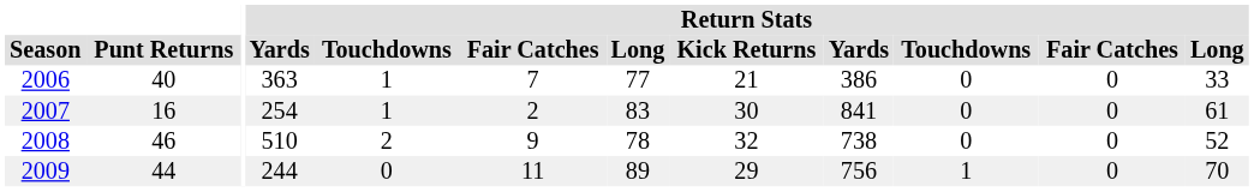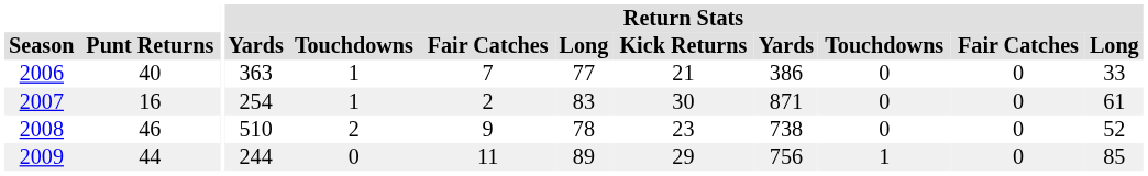 <table BORDER="0" CELLPADDING="1" CELLSPACING="0" width="65%">
 <tr ALIGN="center" bgcolor="#e0e0e0">
 <th ALIGN="center" colspan="2" bgcolor="#ffffff"></th>
 <th ALIGN="center" rowspan="99" bgcolor="#ffffff"></th>
 <th ALIGN="center" colspan="10">Return Stats</th>
 </tr>
 <tr bgcolor="#e0e0e0">
 <th ALIGN="center">Season</th>
 <th ALIGN="center">Punt Returns</th>
 <th ALIGN="center">Yards</th>
 <th ALIGN="center">Touchdowns</th>
 <th ALIGN="center">Fair Catches</th>
 <th ALIGN="center">Long</th>
 <th ALIGN="center">Kick Returns</th>
 <th ALIGN="center">Yards</th>
 <th ALIGN="center">Touchdowns</th>
 <th ALIGN="center">Fair Catches</th>
 <th ALIGN="center">Long</th>
 </tr>
 <tr ALIGN="center">
 <td ALIGN="center"><a href='#'>2006</a></td>
 <td ALIGN="center">40</td>
 <td ALIGN="center">363</td>
 <td ALIGN="center">1</td>
 <td ALIGN="center">7</td>
 <td ALIGN="center">77</td>
 <td ALIGN="center">21</td>
 <td ALIGN="center">386</td>
 <td ALIGN="center">0</td>
 <td ALIGN="center">0</td>
 <td ALIGN="center">33</td>
 </tr>
 <tr ALIGN="center" bgcolor="#f0f0f0">
 <td ALIGN="center"><a href='#'>2007</a></td>
 <td ALIGN="center">16</td>
 <td ALIGN="center">254</td>
 <td ALIGN="center">1</td>
 <td ALIGN="center">2</td>
 <td ALIGN="center">83</td>
 <td ALIGN="center">30</td>
-<td ALIGN="center">841</td>
+<td ALIGN="center">871</td>
 <td ALIGN="center">0</td>
 <td ALIGN="center">0</td>
 <td ALIGN="center">61</td>
 </tr>
 <tr ALIGN="center">
 <td ALIGN="center"><a href='#'>2008</a></td>
 <td ALIGN="center">46</td>
 <td ALIGN="center">510</td>
 <td ALIGN="center">2</td>
 <td ALIGN="center">9</td>
 <td ALIGN="center">78</td>
-<td ALIGN="center">32</td>
+<td ALIGN="center">23</td>
 <td ALIGN="center">738</td>
 <td ALIGN="center">0</td>
 <td ALIGN="center">0</td>
 <td ALIGN="center">52</td>
 </tr>
 <tr ALIGN="center" bgcolor="#f0f0f0">
 <td ALIGN="center"><a href='#'>2009</a></td>
 <td ALIGN="center">44</td>
 <td ALIGN="center">244</td>
 <td ALIGN="center">0</td>
 <td ALIGN="center">11</td>
 <td ALIGN="center">89</td>
 <td ALIGN="center">29</td>
 <td ALIGN="center">756</td>
 <td ALIGN="center">1</td>
 <td ALIGN="center">0</td>
-<td ALIGN="center">70</td>
+<td ALIGN="center">85</td>
 </tr>
 <tr ALIGN="center">
 </tr>
 </table>
